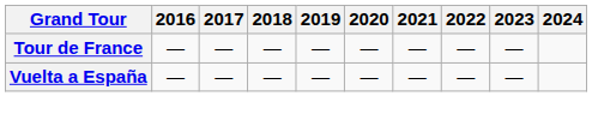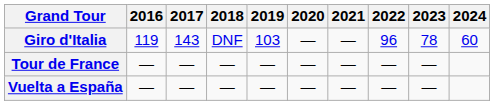 <table class="wikitable plainrowheaders">
 <tr>
 <th scope="col"><a href='#'>Grand Tour</a></th>
 <th scope="col">2016</th>
 <th scope="col">2017</th>
 <th scope="col">2018</th>
 <th scope="col">2019</th>
 <th scope="col">2020</th>
 <th scope="col">2021</th>
 <th scope="col">2022</th>
 <th scope="col">2023</th>
 <th scope="col">2024</th>
+</tr>
+<tr style="text-align:center;">
+<th scope="row"> <a href='#'>Giro d'Italia</a></th>
+<td><a href='#'>119</a></td>
+<td><a href='#'>143</a></td>
+<td><a href='#'>DNF</a></td>
+<td><a href='#'>103</a></td>
+<td>—</td>
+<td>—</td>
+<td><a href='#'>96</a></td>
+<td><a href='#'>78</a></td>
+<td><a href='#'>60</a></td>
 </tr>
 <tr style="text-align:center;">
 <th scope="row"> <a href='#'>Tour de France</a></th>
 <td>—</td>
 <td>—</td>
 <td>—</td>
 <td>—</td>
 <td>—</td>
 <td>—</td>
 <td>—</td>
 <td>—</td>
 <td></td>
 </tr>
 <tr style="text-align:center;">
 <th scope="row"> <a href='#'>Vuelta a España</a></th>
 <td>—</td>
 <td>—</td>
 <td>—</td>
 <td>—</td>
 <td>—</td>
 <td>—</td>
 <td>—</td>
 <td>—</td>
 <td></td>
 </tr>
 </table>
